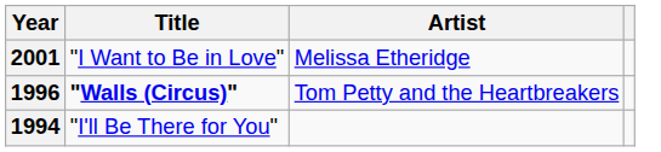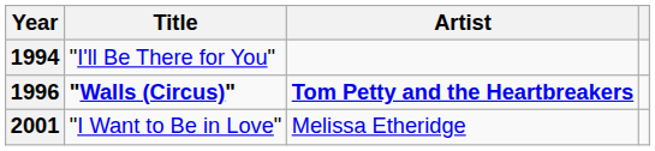 <table class="wikitable plainrowheaders sortable" style="margin-right: 0;">
 <tr>
 <th scope="col">Year</th>
 <th scope="col">Title</th>
 <th scope="col">Artist</th>
 <th scope="col" class="unsortable"></th>
 </tr>
 <tr>
+<th scope="row">1994</th>
+<td>"<a href='#'>I'll Be There for You</a>"</td>
+<td></td>
+<td style="text-align:center;"></td>
+</tr>
+<tr>
+<th scope="row">1996</th>
+<td><strong>"<a href='#'>Walls (Circus)</a>"</strong></td>
+<td><strong><a href='#'>Tom Petty and the Heartbreakers</a></strong></td>
+<td style="text-align:center;"></td>
+</tr>
+<tr>
 <th scope="row">2001</th>
 <td>"<a href='#'>I Want to Be in Love</a>"</td>
 <td><a href='#'>Melissa Etheridge</a></td>
 <td style="text-align:center;"></td>
 </tr>
-<tr>
-<th scope="row">1996</th>
-<td><strong>"<a href='#'>Walls (Circus)</a>"</strong></td>
-<td><a href='#'>Tom Petty and the Heartbreakers</a></td>
-<td style="text-align:center;"></td>
-</tr>
-<tr>
-<th scope="row">1994</th>
-<td>"<a href='#'>I'll Be There for You</a>"</td>
-<td></td>
-<td style="text-align:center;"></td>
-</tr>
 </table>
